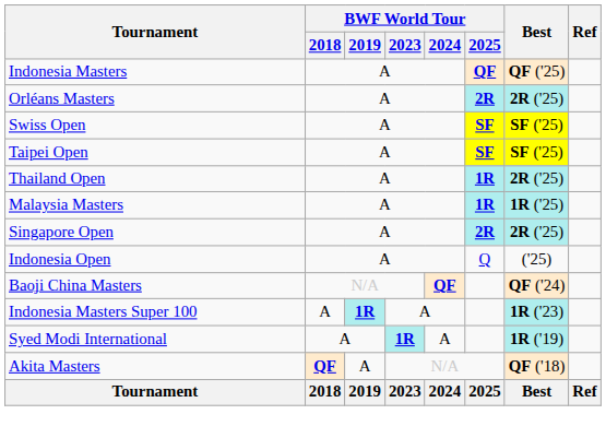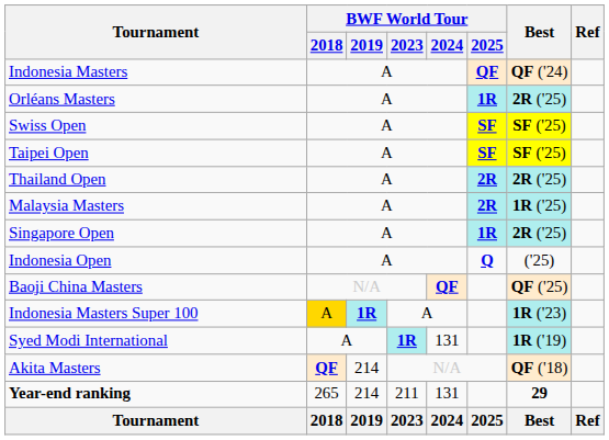 <table class="wikitable" style="font-size:90%; text-align:center">
 <tr>
 <th rowspan="2" width="260">Tournament</th>
 <th colspan="5"><a href='#'>BWF World Tour</a></th>
 <th rowspan="2">Best</th>
 <th rowspan="2">Ref</th>
 </tr>
 <tr>
 <th><a href='#'>2018</a></th>
 <th><a href='#'>2019</a></th>
 <th><a href='#'>2023</a></th>
 <th><a href='#'>2024</a></th>
 <th><a href='#'>2025</a></th>
 </tr>
 <tr>
 <td align="left"><a href='#'>Indonesia Masters</a></td>
 <td colspan="4">A</td>
 <td bgcolor="FFEBCD"><strong><a href='#'>QF</a></strong></td>
-<td bgcolor="FFEBCD"><strong>QF</strong> ('25)</td>
+<td bgcolor="FFEBCD"><strong>QF</strong> ('24)</td>
 <td></td>
 </tr>
 <tr>
 <td align="left"><a href='#'>Orléans Masters</a></td>
 <td colspan="4">A</td>
-<td bgcolor=AFEEEE><a href='#'><strong>2R</strong></a></td>
+<td bgcolor=AFEEEE><a href='#'><strong>1R</strong></a></td>
 <td bgcolor=AFEEEE><strong>2R</strong> ('25)</td>
 <td></td>
 </tr>
 <tr>
 <td align="left"><a href='#'>Swiss Open</a></td>
 <td colspan="4">A</td>
 <td bgcolor=FFFF00><a href='#'><strong>SF</strong></a></td>
 <td bgcolor=FFFF00><strong>SF</strong> ('25)</td>
 <td></td>
 </tr>
 <tr>
 <td align="left"><a href='#'>Taipei Open</a></td>
 <td colspan="4">A</td>
 <td bgcolor=FFFF00><a href='#'><strong>SF</strong></a></td>
 <td bgcolor=FFFF00><strong>SF</strong> ('25)</td>
 <td></td>
 </tr>
 <tr>
 <td align="left"><a href='#'>Thailand Open</a></td>
 <td colspan="4">A</td>
-<td bgcolor=AFEEEE><a href='#'><strong>1R</strong></a></td>
+<td bgcolor=AFEEEE><a href='#'><strong>2R</strong></a></td>
 <td bgcolor=AFEEEE><strong>2R</strong> ('25)</td>
 <td></td>
 </tr>
 <tr>
 <td align="left"><a href='#'>Malaysia Masters</a></td>
 <td colspan="4">A</td>
-<td bgcolor=AFEEEE><a href='#'><strong>1R</strong></a></td>
+<td bgcolor=AFEEEE><a href='#'><strong>2R</strong></a></td>
 <td bgcolor=AFEEEE><strong>1R</strong> ('25)</td>
 <td></td>
 </tr>
 <tr>
 <td align="left"><a href='#'>Singapore Open</a></td>
 <td colspan="4">A</td>
-<td bgcolor=AFEEEE><a href='#'><strong>2R</strong></a></td>
+<td bgcolor=AFEEEE><a href='#'><strong>1R</strong></a></td>
 <td bgcolor=AFEEEE><strong>2R</strong> ('25)</td>
 <td></td>
 </tr>
 <tr>
 <td align="left"><a href='#'>Indonesia Open</a></td>
 <td colspan="4">A</td>
-<td><a href='#'>Q</a></td>
+<td><strong><a href='#'>Q</a></strong></td>
 <td>('25)</td>
 <td></td>
 </tr>
 <tr>
 <td align="left"><a href='#'>Baoji China Masters</a></td>
 <td colspan="3" style="color:#ccc">N/A</td>
 <td bgcolor="FFEBCD"><a href='#'><strong>QF</strong></a></td>
 <td></td>
-<td bgcolor="FFEBCD"><strong>QF</strong> ('24)</td>
+<td bgcolor="FFEBCD"><strong>QF</strong> ('25)</td>
 <td></td>
 </tr>
 <tr>
 <td align="left"><a href='#'>Indonesia Masters Super 100</a></td>
-<td>A</td>
+<td style="background: gold;">A</td>
 <td bgcolor="#afeeee"><a href='#'><strong>1R</strong></a></td>
 <td colspan="2">A</td>
 <td></td>
 <td bgcolor="#afeeee"><strong>1R</strong> ('23)</td>
 <td></td>
 </tr>
 <tr>
 <td align="left"><a href='#'>Syed Modi International</a></td>
 <td colspan="2">A</td>
 <td bgcolor="#afeeee"><a href='#'><strong>1R</strong></a></td>
-<td>A</td>
+<td>131</td>
 <td></td>
 <td bgcolor="#afeeee"><strong>1R</strong> ('19)</td>
 <td></td>
 </tr>
 <tr>
 <td align="left"><a href='#'>Akita Masters</a></td>
 <td bgcolor="FFEBCD"><a href='#'><strong>QF</strong></a></td>
-<td>A</td>
+<td>214</td>
 <td colspan="3" style="color:#ccc">N/A</td>
 <td bgcolor="FFEBCD"><strong>QF</strong> ('18)</td>
+<td></td>
+</tr>
+<tr>
+<td align="left"><strong>Year-end ranking</strong></td>
+<td>265</td>
+<td>214</td>
+<td>211</td>
+<td>131</td>
+<td></td>
+<td><strong>29</strong></td>
 <td></td>
 </tr>
 <tr>
 <th>Tournament</th>
 <th>2018</th>
 <th>2019</th>
 <th>2023</th>
 <th>2024</th>
 <th>2025</th>
 <th>Best</th>
 <th>Ref</th>
 </tr>
 </table>
